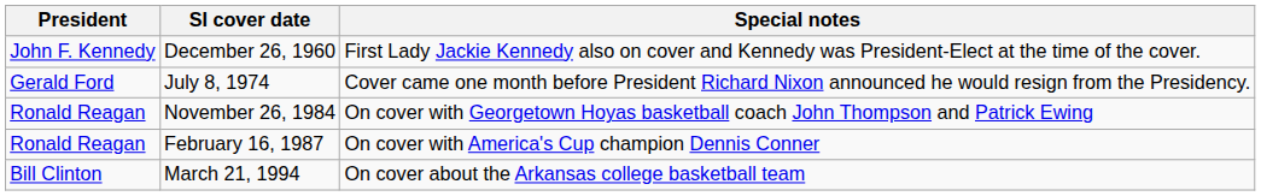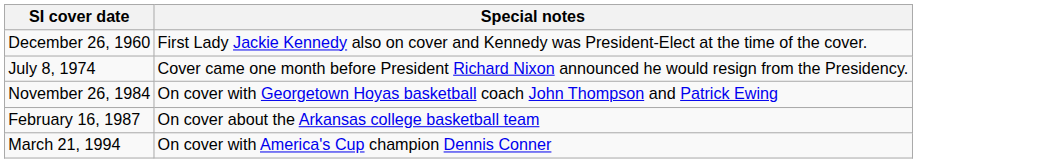 <table class="wikitable">
 <tr>
-<th>President</th>
 <th>SI cover date</th>
 <th>Special notes</th>
 </tr>
 <tr>
-<td><a href='#'>John F. Kennedy</a></td>
 <td>December 26, 1960</td>
 <td>First Lady <a href='#'>Jackie Kennedy</a> also on cover and Kennedy was President-Elect at the time of the cover.</td>
 </tr>
 <tr>
-<td><a href='#'>Gerald Ford</a></td>
 <td>July 8, 1974</td>
 <td>Cover came one month before President <a href='#'>Richard Nixon</a> announced he would resign from the Presidency.</td>
 </tr>
 <tr>
-<td><a href='#'>Ronald Reagan</a></td>
 <td>November 26, 1984</td>
 <td>On cover with <a href='#'>Georgetown Hoyas basketball</a> coach <a href='#'>John Thompson</a> and <a href='#'>Patrick Ewing</a></td>
 </tr>
 <tr>
-<td><a href='#'>Ronald Reagan</a></td>
 <td>February 16, 1987</td>
+<td>On cover about the <a href='#'>Arkansas college basketball team</a></td>
+</tr>
+<tr>
+<td>March 21, 1994</td>
 <td>On cover with <a href='#'>America's Cup</a> champion <a href='#'>Dennis Conner</a></td>
 </tr>
-<tr>
-<td><a href='#'>Bill Clinton</a></td>
-<td>March 21, 1994</td>
-<td>On cover about the <a href='#'>Arkansas college basketball team</a></td>
-</tr>
 </table>
